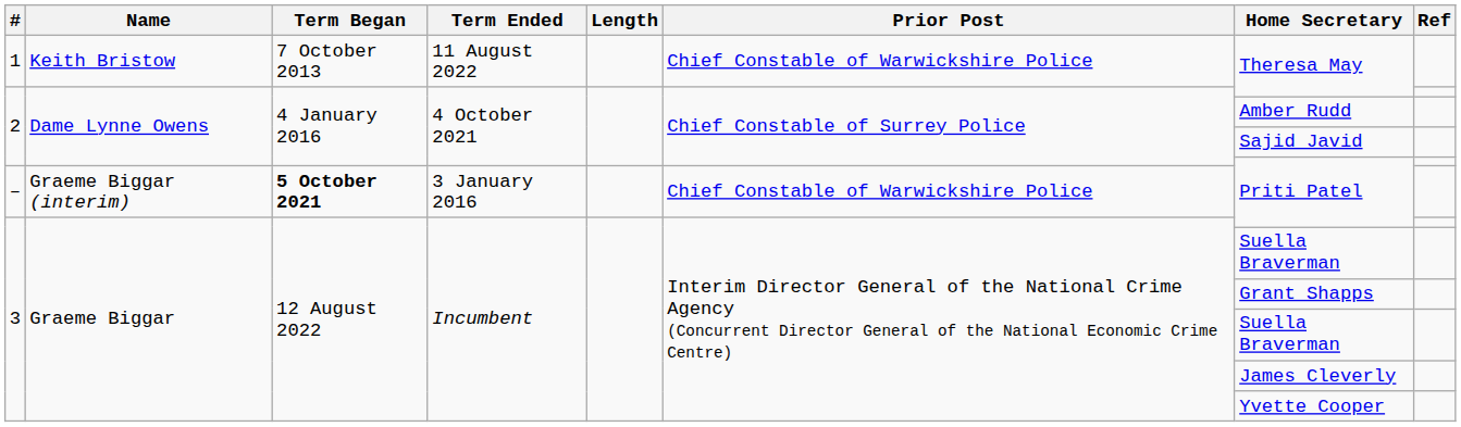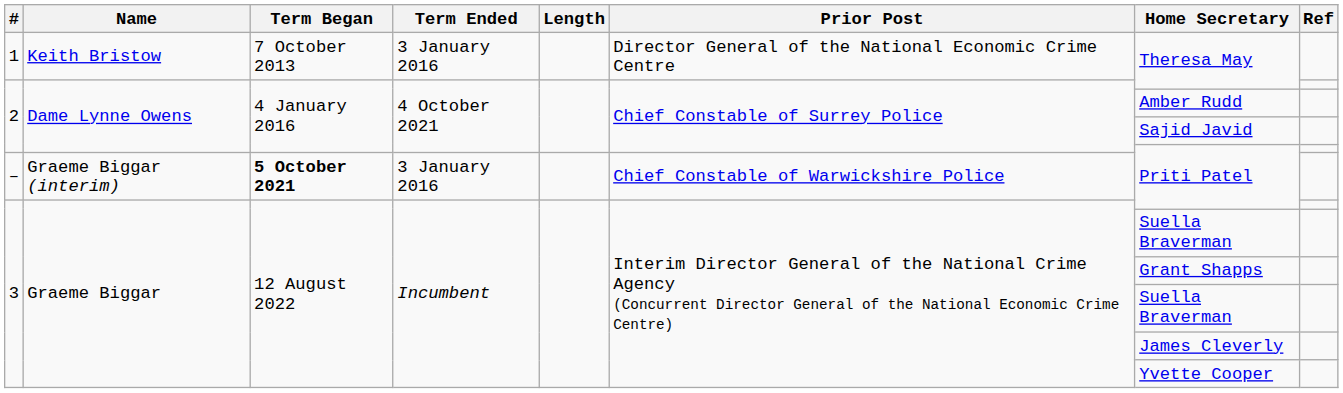 <table class="wikitable" style="text-align:left; width:80%">
 <tr>
 <th>#</th>
 <th>Name</th>
 <th>Term Began</th>
 <th>Term Ended</th>
 <th>Length</th>
 <th>Prior Post</th>
 <th>Home Secretary</th>
 <th>Ref</th>
 </tr>
 <tr>
 <td>1</td>
 <td><a href='#'>Keith Bristow</a></td>
 <td>7 October 2013</td>
-<td>11 August 2022</td>
+<td>3 January 2016</td>
 <td></td>
-<td><a href='#'>Chief Constable of Warwickshire Police</a></td>
+<td>Director General of the National Economic Crime Centre</td>
 <td rowspan="2"><a href='#'>Theresa May</a></td>
 <td></td>
 </tr>
 <tr>
 <td rowspan="4">2</td>
 <td rowspan="4"><a href='#'>Dame Lynne Owens</a></td>
 <td rowspan="4">4 January 2016</td>
 <td rowspan="4">4 October 2021</td>
 <td rowspan="4"></td>
 <td rowspan="4"><a href='#'>Chief Constable of Surrey Police</a></td>
 <td></td>
 </tr>
 <tr>
 <td><a href='#'>Amber Rudd</a></td>
 <td></td>
 </tr>
 <tr>
 <td><a href='#'>Sajid Javid</a></td>
 <td></td>
 </tr>
 <tr>
 <td rowspan="3"><a href='#'>Priti Patel</a></td>
 <td></td>
 </tr>
 <tr>
 <td>–</td>
 <td>Graeme Biggar <em>(interim)</em></td>
 <td><strong>5 October 2021</strong></td>
 <td>3 January 2016</td>
 <td></td>
 <td><a href='#'>Chief Constable of Warwickshire Police</a></td>
 <td></td>
 </tr>
 <tr>
 <td rowspan="6">3</td>
 <td rowspan="6">Graeme Biggar</td>
 <td rowspan="6">12 August 2022</td>
 <td rowspan="6"><em>Incumbent</em></td>
 <td rowspan="6"></td>
 <td rowspan="6">Interim Director General of the National Crime Agency <br><small>(Concurrent Director General of the National Economic Crime Centre)</small></td>
 <td></td>
 </tr>
 <tr>
 <td><a href='#'>Suella Braverman</a></td>
 <td></td>
 </tr>
 <tr>
 <td><a href='#'>Grant Shapps</a></td>
 <td></td>
 </tr>
 <tr>
 <td><a href='#'>Suella Braverman</a></td>
 <td></td>
 </tr>
 <tr>
 <td><a href='#'>James Cleverly</a></td>
 <td></td>
 </tr>
 <tr>
 <td><a href='#'>Yvette Cooper</a></td>
 <td></td>
 </tr>
 </table>
